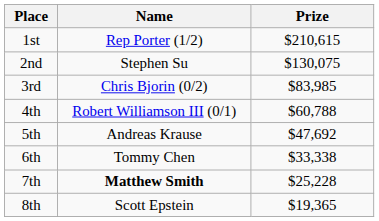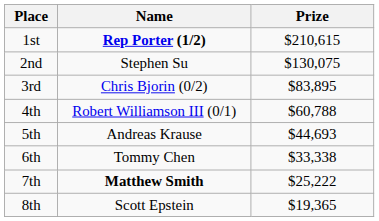 <table class="wikitable">
 <tr>
 <th width="50">Place</th>
 <th width="200">Name</th>
 <th width="125">Prize</th>
 </tr>
 <tr>
 <td align = "center">1st</td>
-<td align = "center"><a href='#'>Rep Porter</a> (1/2)</td>
+<td align = "center"><strong><a href='#'>Rep Porter</a> (1/2)</strong></td>
 <td align = "center">$210,615</td>
 </tr>
 <tr>
 <td align = "center">2nd</td>
 <td align = "center">Stephen Su</td>
 <td align = "center">$130,075</td>
 </tr>
 <tr>
 <td align = "center">3rd</td>
 <td align = "center"><a href='#'>Chris Bjorin</a> (0/2)</td>
-<td align = "center">$83,985</td>
+<td align = "center">$83,895</td>
 </tr>
 <tr>
 <td align = "center">4th</td>
 <td align = "center"><a href='#'>Robert Williamson III</a> (0/1)</td>
 <td align = "center">$60,788</td>
 </tr>
 <tr>
 <td align = "center">5th</td>
 <td align = "center">Andreas Krause</td>
-<td align = "center">$47,692</td>
+<td align = "center">$44,693</td>
 </tr>
 <tr>
 <td align = "center">6th</td>
 <td align = "center">Tommy Chen</td>
 <td align = "center">$33,338</td>
 </tr>
 <tr>
 <td align = "center">7th</td>
 <td align = "center"><strong>Matthew Smith</strong></td>
-<td align = "center">$25,228</td>
+<td align = "center">$25,222</td>
 </tr>
 <tr>
 <td align = "center">8th</td>
 <td align = "center">Scott Epstein</td>
 <td align = "center">$19,365</td>
 </tr>
 </table>
